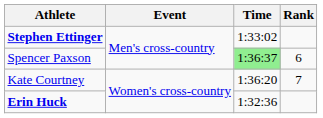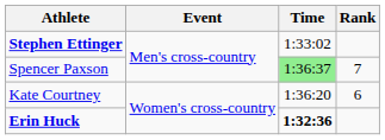 <table class="wikitable" style="font-size:90%;">
 <tr>
 <th>Athlete</th>
 <th>Event</th>
 <th>Time</th>
 <th>Rank</th>
 </tr>
 <tr align=center>
 <td align=left><strong><a href='#'>Stephen Ettinger</a></strong></td>
 <td align=left rowspan=2><a href='#'>Men's cross-country</a></td>
 <td>1:33:02</td>
 <td></td>
 </tr>
 <tr align=center>
 <td align=left><a href='#'>Spencer Paxson</a></td>
 <td style="background: lightgreen;">1:36:37</td>
-<td>6</td>
+<td>7</td>
 </tr>
 <tr align=center>
 <td align=left><a href='#'>Kate Courtney</a></td>
 <td align=left rowspan=2><a href='#'>Women's cross-country</a></td>
 <td>1:36:20</td>
-<td>7</td>
+<td>6</td>
 </tr>
 <tr align=center>
 <td align=left><strong><a href='#'>Erin Huck</a></strong></td>
-<td>1:32:36</td>
+<td><strong>1:32:36</strong></td>
 <td></td>
 </tr>
 </table>
